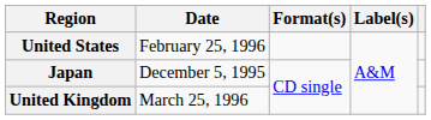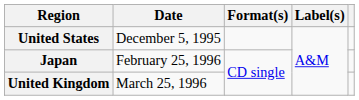 <table class="wikitable plainrowheaders">
 <tr>
 <th scope="col">Region</th>
 <th scope="col">Date</th>
 <th scope="col">Format(s)</th>
 <th scope="col">Label(s)</th>
 <th scope="col"></th>
 </tr>
 <tr>
 <th scope="row">United States</th>
-<td>February 25, 1996</td>
+<td>December 5, 1995</td>
 <td></td>
 <td rowspan="3"><a href='#'>A&M</a></td>
 <td align="center"></td>
 </tr>
 <tr>
 <th scope="row">Japan</th>
-<td>December 5, 1995</td>
+<td>February 25, 1996</td>
 <td rowspan="2"><a href='#'>CD single</a></td>
 <td align="center"></td>
 </tr>
 <tr>
 <th scope="row">United Kingdom</th>
 <td>March 25, 1996</td>
 <td align="center"></td>
 </tr>
 </table>
